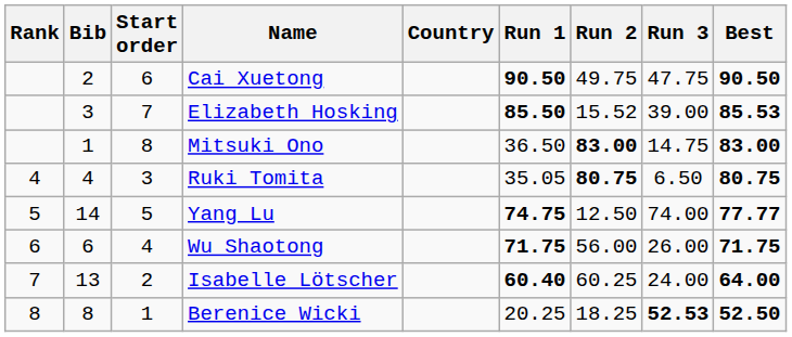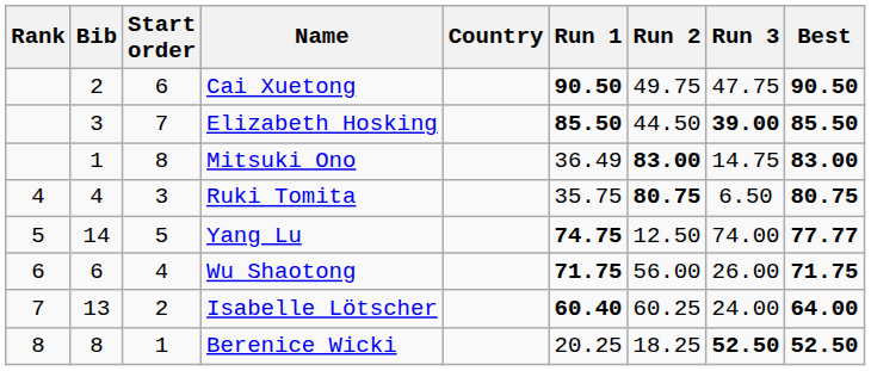 <table class="wikitable sortable" style="text-align:center">
 <tr>
 <th>Rank</th>
 <th>Bib</th>
 <th>Start<br>order</th>
 <th>Name</th>
 <th>Country</th>
 <th>Run 1</th>
 <th>Run 2</th>
 <th>Run 3</th>
 <th>Best</th>
 </tr>
 <tr>
 <td></td>
 <td>2</td>
 <td>6</td>
 <td align=left><a href='#'>Cai Xuetong</a></td>
 <td align=left></td>
 <td><strong>90.50</strong></td>
 <td>49.75</td>
 <td>47.75</td>
 <td><strong>90.50</strong></td>
 </tr>
 <tr>
 <td></td>
 <td>3</td>
 <td>7</td>
 <td align=left><a href='#'>Elizabeth Hosking</a></td>
 <td align=left></td>
 <td><strong>85.50</strong></td>
-<td>15.52</td>
-<td>39.00</td>
-<td><strong>85.53</strong></td>
+<td>44.50</td>
+<td><strong>39.00</strong></td>
+<td><strong>85.50</strong></td>
 </tr>
 <tr>
 <td></td>
 <td>1</td>
 <td>8</td>
 <td align=left><a href='#'>Mitsuki Ono</a></td>
 <td align=left></td>
-<td>36.50</td>
+<td>36.49</td>
 <td><strong>83.00</strong></td>
 <td>14.75</td>
 <td><strong>83.00</strong></td>
 </tr>
 <tr>
 <td>4</td>
 <td>4</td>
 <td>3</td>
 <td align=left><a href='#'>Ruki Tomita</a></td>
 <td align=left></td>
-<td>35.05</td>
+<td>35.75</td>
 <td><strong>80.75</strong></td>
 <td>6.50</td>
 <td><strong>80.75</strong></td>
 </tr>
 <tr>
 <td>5</td>
 <td>14</td>
 <td>5</td>
 <td align=left><a href='#'>Yang Lu</a></td>
 <td align=left></td>
 <td><strong>74.75</strong></td>
 <td>12.50</td>
 <td>74.00</td>
 <td><strong>77.77</strong></td>
 </tr>
 <tr>
 <td>6</td>
 <td>6</td>
 <td>4</td>
 <td align=left><a href='#'>Wu Shaotong</a></td>
 <td align=left></td>
 <td><strong>71.75</strong></td>
 <td>56.00</td>
 <td>26.00</td>
 <td><strong>71.75</strong></td>
 </tr>
 <tr>
 <td>7</td>
 <td>13</td>
 <td>2</td>
 <td align=left><a href='#'>Isabelle Lötscher</a></td>
 <td align=left></td>
 <td><strong>60.40</strong></td>
 <td>60.25</td>
 <td>24.00</td>
 <td><strong>64.00</strong></td>
 </tr>
 <tr>
 <td>8</td>
 <td>8</td>
 <td>1</td>
 <td align=left><a href='#'>Berenice Wicki</a></td>
 <td align=left></td>
 <td>20.25</td>
 <td>18.25</td>
-<td><strong>52.53</strong></td>
+<td><strong>52.50</strong></td>
 <td><strong>52.50</strong></td>
 </tr>
 </table>
